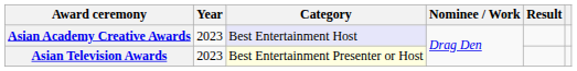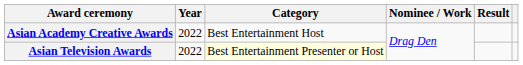 <table class="wikitable plainrowheaders sortable">
 <tr>
 <th scope="col">Award ceremony</th>
 <th scope="col">Year</th>
 <th scope="col">Category</th>
 <th scope="col">Nominee / Work</th>
 <th scope="col">Result</th>
 <th scope="col" class="unsortable"></th>
 </tr>
 <tr>
 <th scope="row"><a href='#'>Asian Academy Creative Awards</a></th>
-<td>2023</td>
-<td style="background: lavender;">Best Entertainment Host</td>
+<td>2022</td>
+<td>Best Entertainment Host</td>
 <td rowspan="2"><em><a href='#'>Drag Den</a></em></td>
 <td></td>
 <td style="text-align:center;"></td>
 </tr>
 <tr>
 <th scope="row"><a href='#'>Asian Television Awards</a></th>
-<td>2023</td>
+<td>2022</td>
 <td style="background: lightyellow;">Best Entertainment Presenter or Host</td>
 <td></td>
 <td align="center"></td>
 </tr>
 </table>
